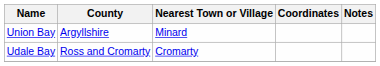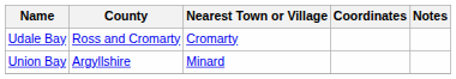 <table class="wikitable sortable" style="table-layout:fixed;background-color:#FEFEFE;font-size:95%;padding:0.30em;line-height:1.35em;">
 <tr>
 <th scope="col">Name</th>
 <th scope="col">County</th>
 <th scope="col">Nearest Town or Village</th>
 <th scope="col">Coordinates</th>
 <th scope="col">Notes</th>
 </tr>
 <tr>
+<td><a href='#'>Udale Bay</a></td>
+<td><a href='#'>Ross and Cromarty</a></td>
+<td><a href='#'>Cromarty</a></td>
+<td></td>
+<td></td>
+</tr>
+<tr>
 <td><a href='#'>Union Bay</a></td>
 <td><a href='#'>Argyllshire</a></td>
 <td><a href='#'>Minard</a></td>
 <td></td>
 <td></td>
 </tr>
 <tr>
-<td><a href='#'>Udale Bay</a></td>
-<td><a href='#'>Ross and Cromarty</a></td>
-<td><a href='#'>Cromarty</a></td>
-<td></td>
-<td></td>
-</tr>
-<tr>
 </tr>
 </table>
